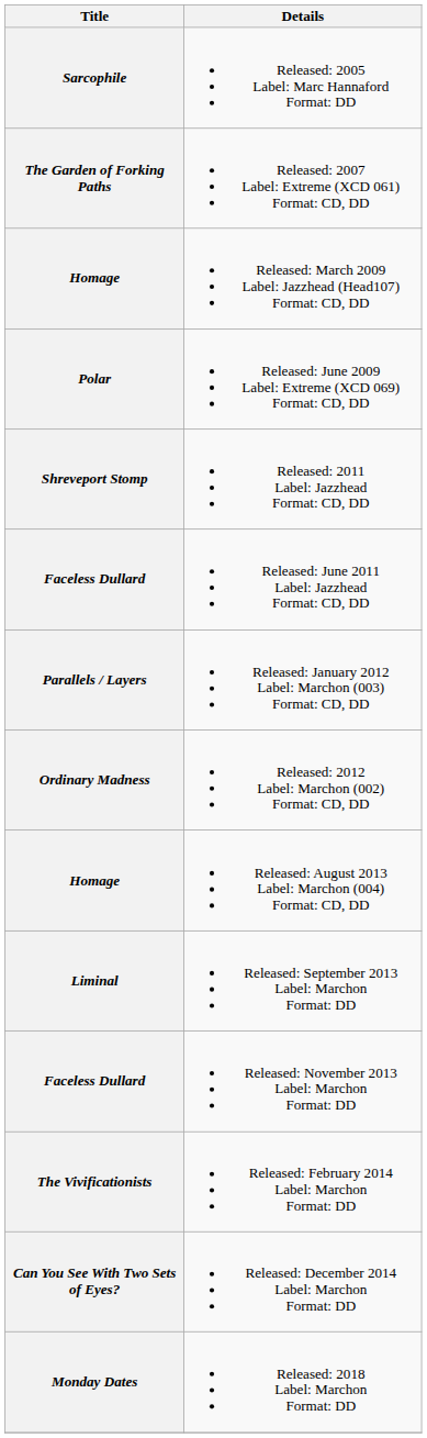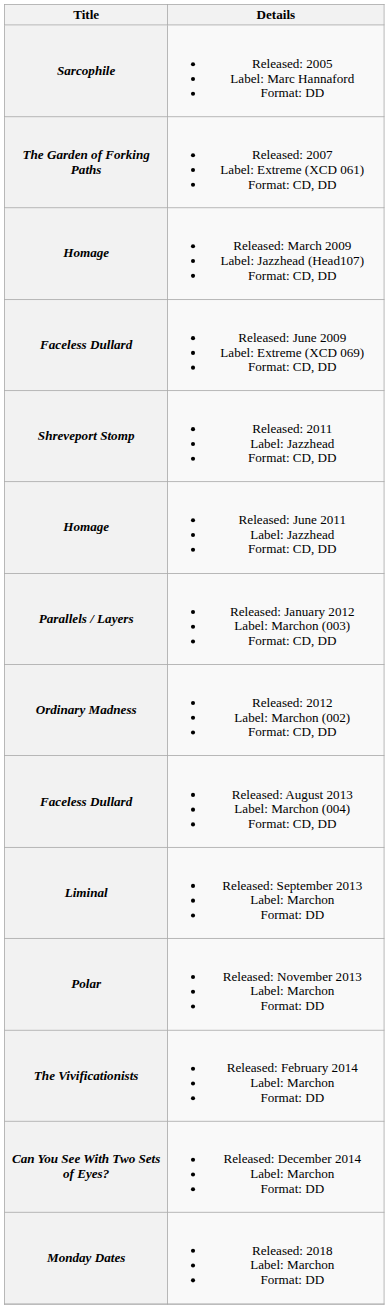 <table class="wikitable plainrowheaders" style="text-align:center;" border="1">
 <tr>
 <th scope="col" rowspan="1" style="width:12em;">Title</th>
 <th scope="col" rowspan="1" style="width:16em;">Details</th>
 </tr>
 <tr>
 <th scope="row"><em>Sarcophile</em></th>
 <td><br><ul><li>Released: 2005</li><li>Label: Marc Hannaford</li><li>Format: DD</li></ul></td>
 </tr>
 <tr>
 <th scope="row"><em>The Garden of Forking Paths</em></th>
 <td><br><ul><li>Released: 2007</li><li>Label: Extreme (XCD 061)</li><li>Format: CD, DD</li></ul></td>
 </tr>
 <tr>
 <th scope="row"><em>Homage</em> <br></th>
 <td><br><ul><li>Released: March 2009</li><li>Label: Jazzhead (Head107)</li><li>Format: CD, DD</li></ul></td>
 </tr>
 <tr>
-<th scope="row"><em>Polar</em></th>
+<th scope="row"><em>Faceless Dullard</em> <br></th>
 <td><br><ul><li>Released: June 2009</li><li>Label: Extreme (XCD 069)</li><li>Format: CD, DD</li></ul></td>
 </tr>
 <tr>
 <th scope="row"><em>Shreveport Stomp</em> <br></th>
 <td><br><ul><li>Released: 2011</li><li>Label: Jazzhead</li><li>Format: CD, DD</li></ul></td>
 </tr>
 <tr>
-<th scope="row"><em>Faceless Dullard</em> <br></th>
+<th scope="row"><em>Homage</em> <br></th>
 <td><br><ul><li>Released: June 2011</li><li>Label: Jazzhead</li><li>Format: CD, DD</li></ul></td>
 </tr>
 <tr>
 <th scope="row"><em>Parallels / Layers</em></th>
 <td><br><ul><li>Released: January 2012</li><li>Label: Marchon	(003)</li><li>Format: CD, DD</li></ul></td>
 </tr>
 <tr>
 <th scope="row"><em>Ordinary Madness</em> <br></th>
 <td><br><ul><li>Released: 2012</li><li>Label: Marchon	(002)</li><li>Format: CD, DD</li></ul></td>
 </tr>
 <tr>
-<th scope="row"><em>Homage</em> <br></th>
+<th scope="row"><em>Faceless Dullard</em> <br></th>
 <td><br><ul><li>Released: August 2013</li><li>Label: Marchon	(004)</li><li>Format: CD, DD</li></ul></td>
 </tr>
 <tr>
 <th scope="row"><em>Liminal</em></th>
 <td><br><ul><li>Released: September 2013</li><li>Label: Marchon</li><li>Format: DD</li></ul></td>
 </tr>
 <tr>
-<th scope="row"><em>Faceless Dullard</em> <br></th>
+<th scope="row"><em>Polar</em></th>
 <td><br><ul><li>Released: November 2013</li><li>Label: Marchon</li><li>Format: DD</li></ul></td>
 </tr>
 <tr>
 <th scope="row"><em>The Vivificationists</em> <br></th>
 <td><br><ul><li>Released: February 2014</li><li>Label: Marchon</li><li>Format: DD</li></ul></td>
 </tr>
 <tr>
 <th scope="row"><em>Can You See With Two Sets of Eyes?</em></th>
 <td><br><ul><li>Released: December 2014</li><li>Label: Marchon</li><li>Format: DD</li></ul></td>
 </tr>
 <tr>
 <th scope="row"><em>Monday Dates</em> <br></th>
 <td><br><ul><li>Released: 2018</li><li>Label: Marchon</li><li>Format: DD</li></ul></td>
 </tr>
 <tr>
 </tr>
 </table>
